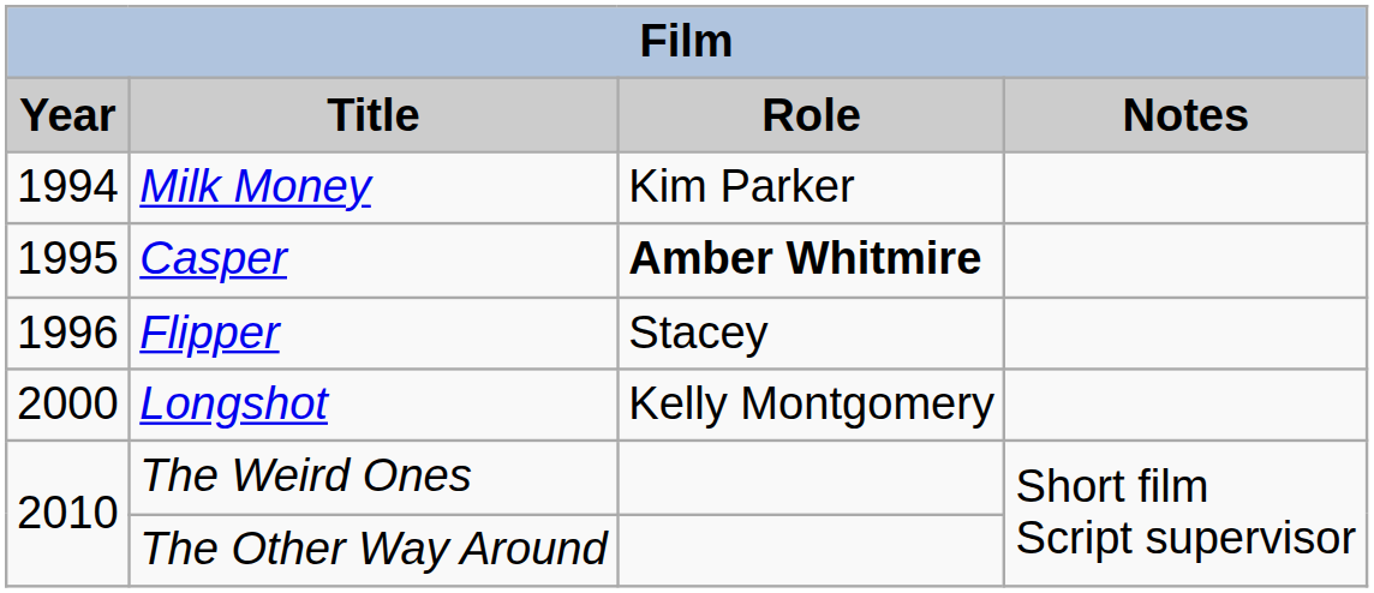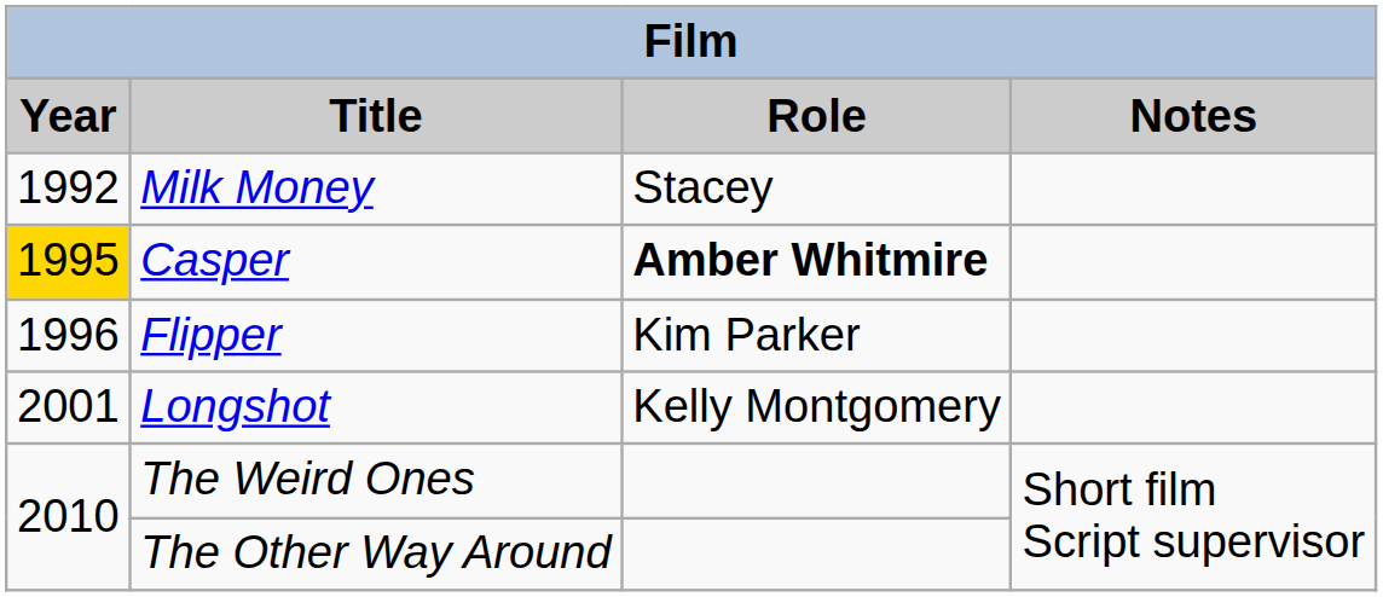 <table class="wikitable">
 <tr>
 <th colspan=4 style="background:#B0C4DE;">Film</th>
 </tr>
 <tr align="center">
 <th style="background: #CCCCCC;">Year</th>
 <th style="background: #CCCCCC;">Title</th>
 <th style="background: #CCCCCC;">Role</th>
 <th style="background: #CCCCCC;">Notes</th>
 </tr>
 <tr>
-<td>1994</td>
+<td>1992</td>
 <td><em><a href='#'>Milk Money</a></em></td>
-<td>Kim Parker</td>
+<td>Stacey</td>
 <td></td>
 </tr>
 <tr>
-<td>1995</td>
+<td style="background: gold;">1995</td>
 <td><em><a href='#'>Casper</a></em></td>
 <td><strong>Amber Whitmire</strong></td>
 <td></td>
 </tr>
 <tr>
 <td>1996</td>
 <td><em><a href='#'>Flipper</a></em></td>
-<td>Stacey</td>
+<td>Kim Parker</td>
 <td></td>
 </tr>
 <tr>
-<td>2000</td>
+<td>2001</td>
 <td><em><a href='#'>Longshot</a></em></td>
 <td>Kelly Montgomery</td>
 <td></td>
 </tr>
 <tr>
 <td rowspan=2>2010</td>
 <td><em>The Weird Ones</em></td>
 <td></td>
 <td rowspan=2>Short film<br> Script supervisor</td>
 </tr>
 <tr>
 <td><em>The Other Way Around</em></td>
 <td></td>
 </tr>
 </table>
